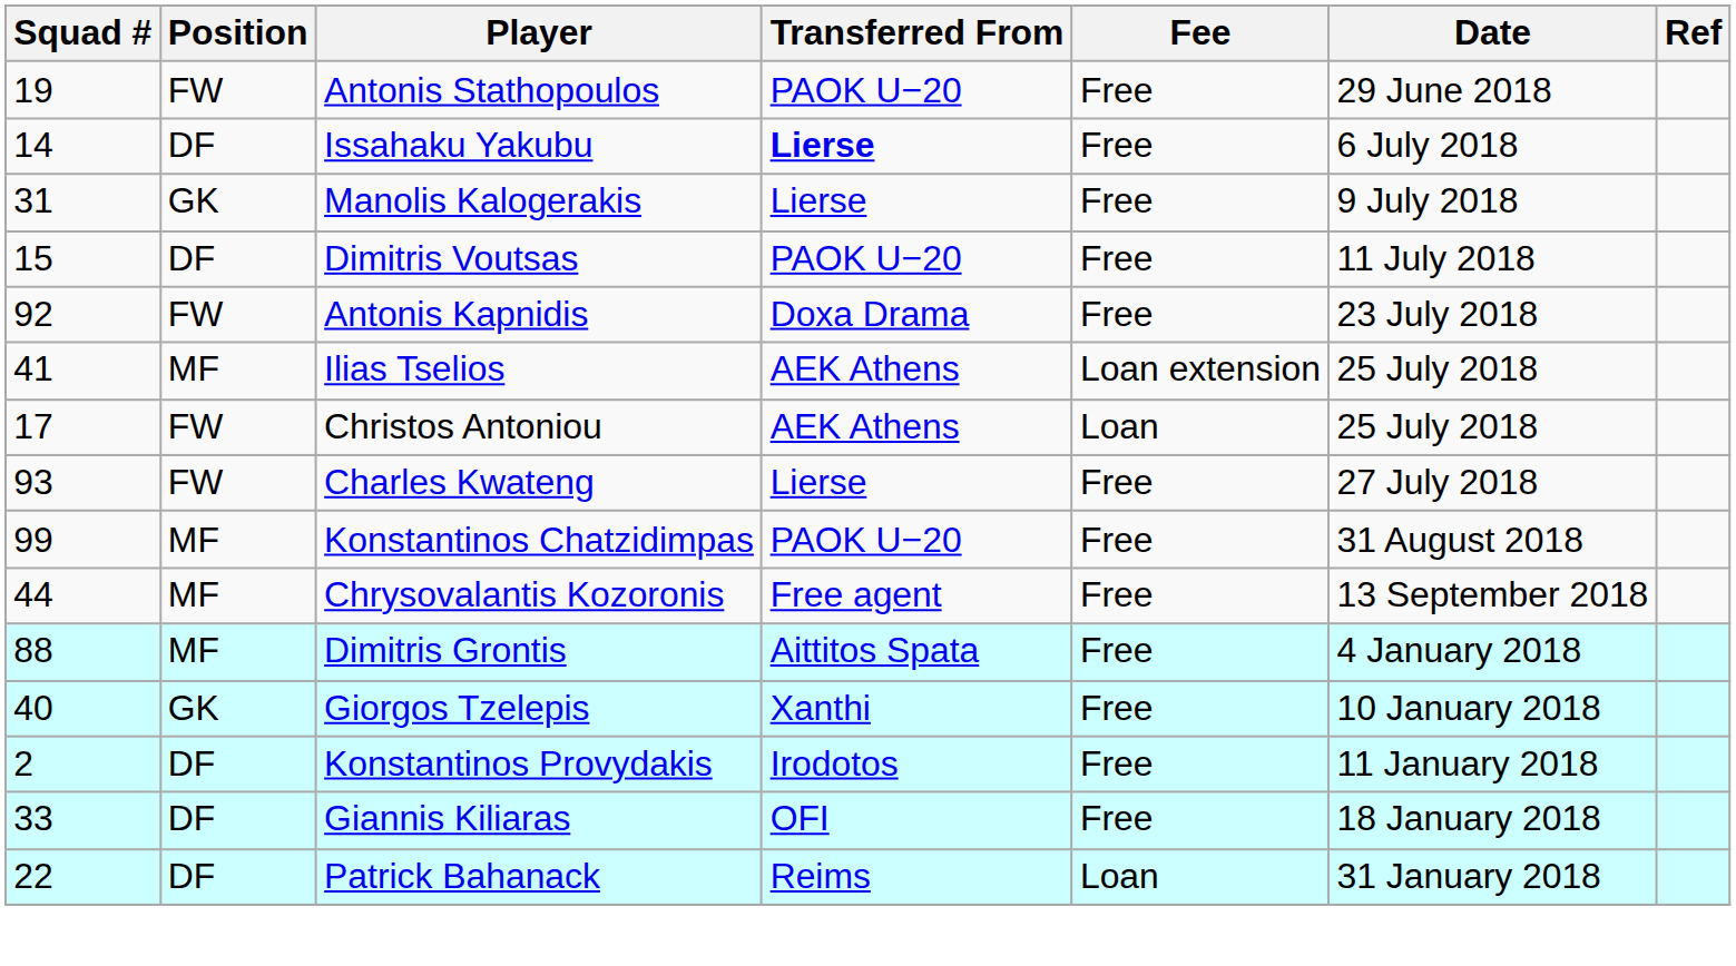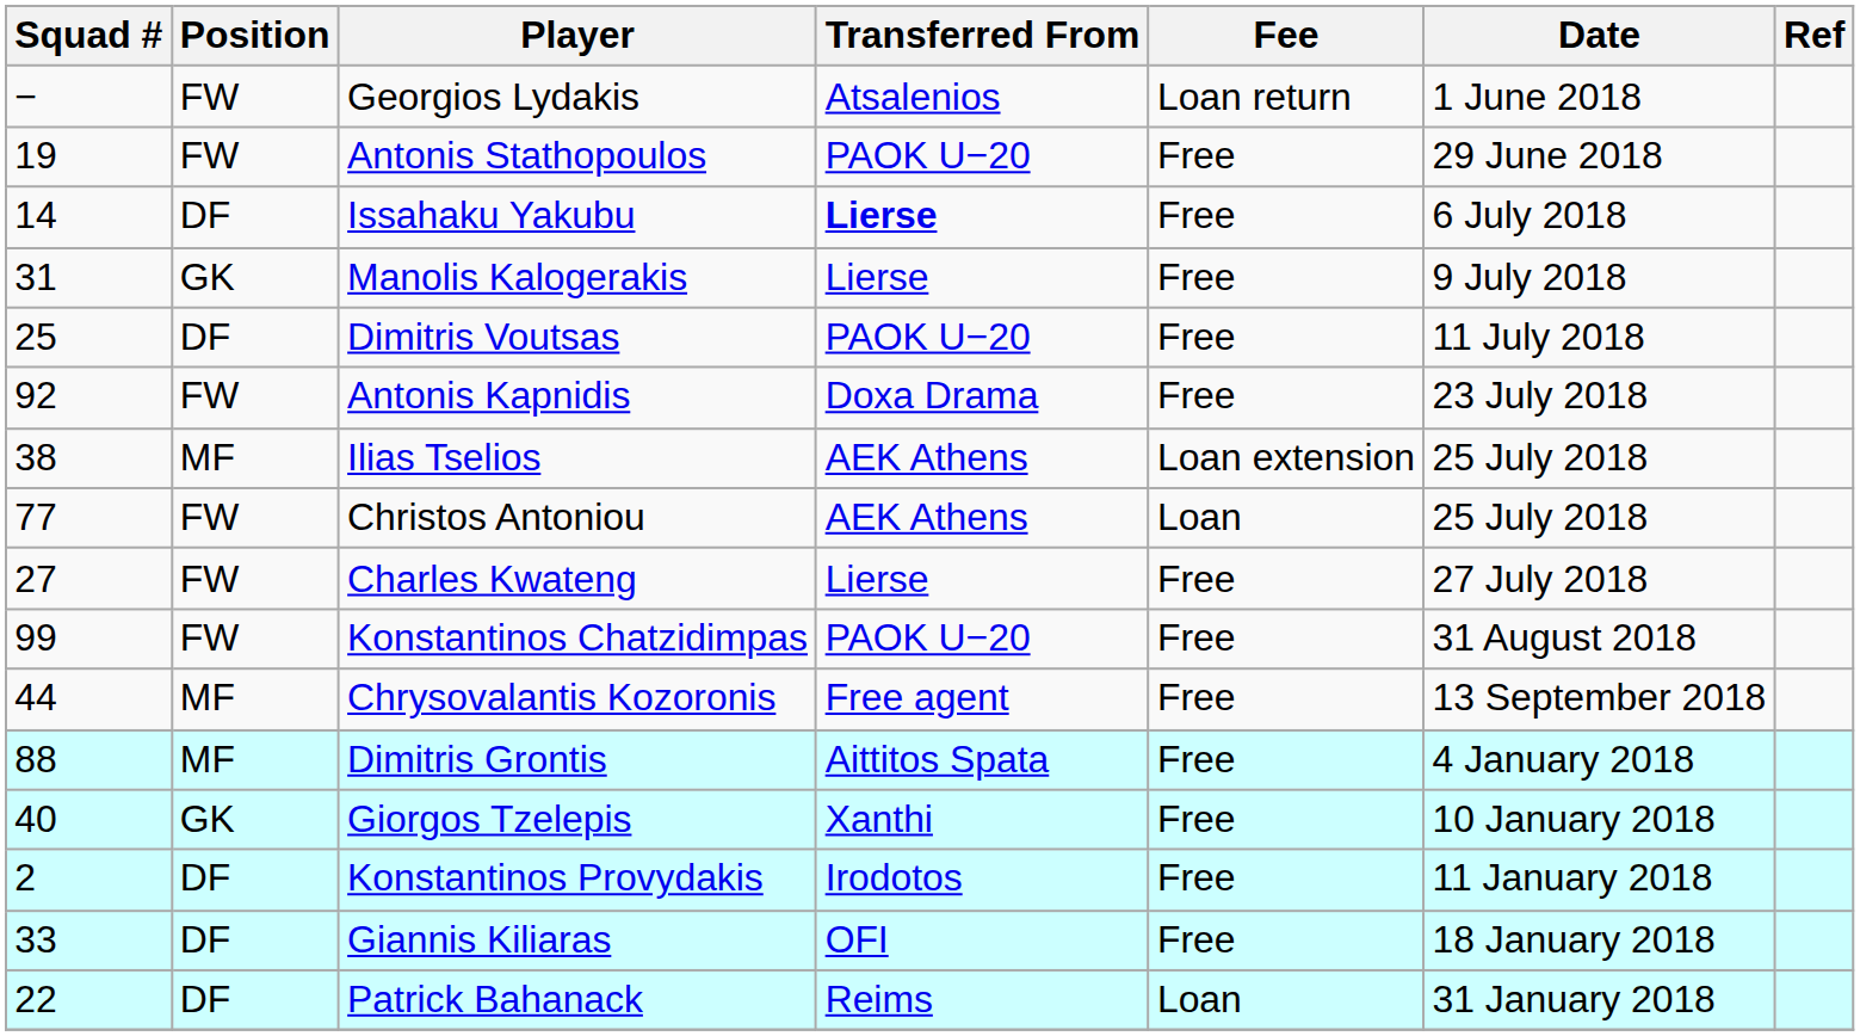 <table class="wikitable sortable">
 <tr>
 <th>Squad #</th>
 <th>Position</th>
 <th>Player</th>
 <th>Transferred From</th>
 <th>Fee</th>
 <th>Date</th>
 <th>Ref</th>
+</tr>
+<tr>
+<td>−</td>
+<td>FW</td>
+<td> Georgios Lydakis</td>
+<td> <a href='#'>Atsalenios</a></td>
+<td>Loan return</td>
+<td>1 June 2018</td>
+<td></td>
 </tr>
 <tr>
 <td>19</td>
 <td>FW</td>
 <td> <a href='#'>Antonis Stathopoulos</a></td>
 <td> <a href='#'>PAOK U−20</a></td>
 <td>Free</td>
 <td>29 June 2018</td>
 <td></td>
 </tr>
 <tr>
 <td>14</td>
 <td>DF</td>
 <td> <a href='#'>Issahaku Yakubu</a></td>
 <td><strong> <a href='#'>Lierse</a></strong></td>
 <td>Free</td>
 <td>6 July 2018</td>
 <td></td>
 </tr>
 <tr>
 <td>31</td>
 <td>GK</td>
 <td> <a href='#'>Manolis Kalogerakis</a></td>
 <td> <a href='#'>Lierse</a></td>
 <td>Free</td>
 <td>9 July 2018</td>
 <td></td>
 </tr>
 <tr>
-<td>15</td>
+<td>25</td>
 <td>DF</td>
 <td> <a href='#'>Dimitris Voutsas</a></td>
 <td> <a href='#'>PAOK U−20</a></td>
 <td>Free</td>
 <td>11 July 2018</td>
 <td></td>
 </tr>
 <tr>
 <td>92</td>
 <td>FW</td>
 <td> <a href='#'>Antonis Kapnidis</a></td>
 <td> <a href='#'>Doxa Drama</a></td>
 <td>Free</td>
 <td>23 July 2018</td>
 <td></td>
 </tr>
 <tr>
-<td>41</td>
+<td>38</td>
 <td>MF</td>
 <td> <a href='#'>Ilias Tselios</a></td>
 <td> <a href='#'>AEK Athens</a></td>
 <td>Loan extension</td>
 <td>25 July 2018</td>
 <td></td>
 </tr>
 <tr>
-<td>17</td>
+<td>77</td>
 <td>FW</td>
 <td> Christos Antoniou</td>
 <td> <a href='#'>AEK Athens</a></td>
 <td>Loan</td>
 <td>25 July 2018</td>
 <td></td>
 </tr>
 <tr>
-<td>93</td>
+<td>27</td>
 <td>FW</td>
 <td>  <a href='#'>Charles Kwateng</a></td>
 <td> <a href='#'>Lierse</a></td>
 <td>Free</td>
 <td>27 July 2018</td>
 <td></td>
 </tr>
 <tr>
 <td>99</td>
-<td>MF</td>
+<td>FW</td>
 <td> <a href='#'>Konstantinos Chatzidimpas</a></td>
 <td> <a href='#'>PAOK U−20</a></td>
 <td>Free</td>
 <td>31 August 2018</td>
 <td></td>
 </tr>
 <tr>
 <td>44</td>
 <td>MF</td>
 <td> <a href='#'>Chrysovalantis Kozoronis</a></td>
 <td><a href='#'>Free agent</a></td>
 <td>Free</td>
 <td>13 September 2018</td>
 <td></td>
 </tr>
 <tr>
 <th style="background:#CCFFFF; text-align:left; font-weight: normal;">88</th>
 <th style="background:#CCFFFF; text-align:left; font-weight: normal;">MF</th>
 <th style="background:#CCFFFF; text-align:left; font-weight: normal;"> <a href='#'>Dimitris Grontis</a></th>
 <th style="background:#CCFFFF; text-align:left; font-weight: normal;"> <a href='#'>Aittitos Spata</a></th>
 <th style="background:#CCFFFF; text-align:left; font-weight: normal;">Free</th>
 <th style="background:#CCFFFF; text-align:left; font-weight: normal;">4 January 2018</th>
 <th style="background:#CCFFFF; text-align:left; font-weight: normal;"></th>
 </tr>
 <tr>
 <th style="background:#CCFFFF; text-align:left; font-weight: normal;">40</th>
 <th style="background:#CCFFFF; text-align:left; font-weight: normal;">GK</th>
 <th style="background:#CCFFFF; text-align:left; font-weight: normal;"> <a href='#'>Giorgos Tzelepis</a></th>
 <th style="background:#CCFFFF; text-align:left; font-weight: normal;"> <a href='#'>Xanthi</a></th>
 <th style="background:#CCFFFF; text-align:left; font-weight: normal;">Free</th>
 <th style="background:#CCFFFF; text-align:left; font-weight: normal;">10 January 2018</th>
 <th style="background:#CCFFFF; text-align:left; font-weight: normal;"></th>
 </tr>
 <tr>
 <th style="background:#CCFFFF; text-align:left; font-weight: normal;">2</th>
 <th style="background:#CCFFFF; text-align:left; font-weight: normal;">DF</th>
 <th style="background:#CCFFFF; text-align:left; font-weight: normal;"> <a href='#'>Konstantinos Provydakis</a></th>
 <th style="background:#CCFFFF; text-align:left; font-weight: normal;"> <a href='#'>Irodotos</a></th>
 <th style="background:#CCFFFF; text-align:left; font-weight: normal;">Free</th>
 <th style="background:#CCFFFF; text-align:left; font-weight: normal;">11 January 2018</th>
 <th style="background:#CCFFFF; text-align:left; font-weight: normal;"></th>
 </tr>
 <tr>
 <th style="background:#CCFFFF; text-align:left; font-weight: normal;">33</th>
 <th style="background:#CCFFFF; text-align:left; font-weight: normal;">DF</th>
 <th style="background:#CCFFFF; text-align:left; font-weight: normal;"> <a href='#'>Giannis Kiliaras</a></th>
 <th style="background:#CCFFFF; text-align:left; font-weight: normal;"> <a href='#'>OFI</a></th>
 <th style="background:#CCFFFF; text-align:left; font-weight: normal;">Free</th>
 <th style="background:#CCFFFF; text-align:left; font-weight: normal;">18 January 2018</th>
 <th style="background:#CCFFFF; text-align:left; font-weight: normal;"></th>
 </tr>
 <tr>
 <th style="background:#CCFFFF; text-align:left; font-weight: normal;">22</th>
 <th style="background:#CCFFFF; text-align:left; font-weight: normal;">DF</th>
 <th style="background:#CCFFFF; text-align:left; font-weight: normal;"> <a href='#'>Patrick Bahanack</a></th>
 <th style="background:#CCFFFF; text-align:left; font-weight: normal;"> <a href='#'>Reims</a></th>
 <th style="background:#CCFFFF; text-align:left; font-weight: normal;">Loan</th>
 <th style="background:#CCFFFF; text-align:left; font-weight: normal;">31 January 2018</th>
 <th style="background:#CCFFFF; text-align:left; font-weight: normal;"></th>
 </tr>
 <tr>
 </tr>
 </table>
